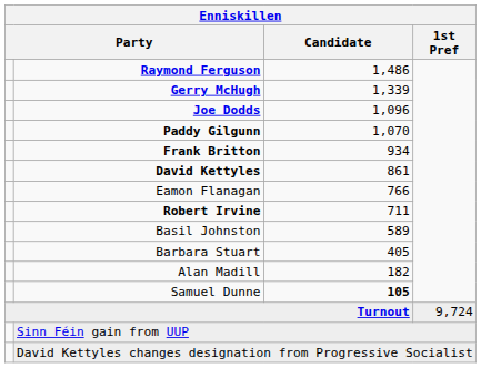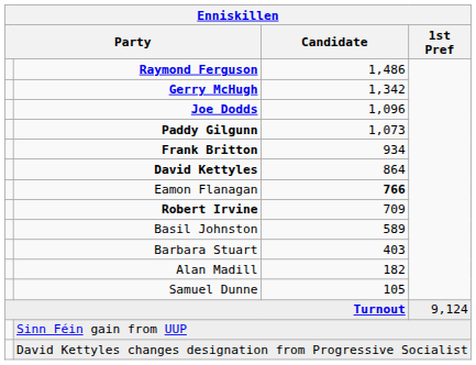 <table class="wikitable">
 <tr>
 <th colspan="4" align="center"><a href='#'>Enniskillen</a></th>
 </tr>
 <tr>
 <th colspan="2" align="center" width=200>Party</th>
 <th width=150>Candidate</th>
 <th width=60>1st Pref</th>
 </tr>
 <tr>
 <td></td>
 <td align="right"><strong><a href='#'>Raymond Ferguson</a></strong></td>
 <td align="right">1,486</td>
 </tr>
 <tr>
 <td></td>
 <td align="right"><strong><a href='#'>Gerry McHugh</a></strong></td>
-<td align="right">1,339</td>
+<td align="right">1,342</td>
 </tr>
 <tr>
 <td></td>
 <td align="right"><strong><a href='#'>Joe Dodds</a></strong></td>
 <td align="right">1,096</td>
 </tr>
 <tr>
 <td></td>
 <td align="right"><strong>Paddy Gilgunn</strong></td>
-<td align="right">1,070</td>
+<td align="right">1,073</td>
 </tr>
 <tr>
 <td></td>
 <td align="right"><strong>Frank Britton</strong></td>
 <td align="right">934</td>
 </tr>
 <tr>
 <td></td>
 <td align="right"><strong>David Kettyles</strong></td>
-<td align="right">861</td>
+<td align="right">864</td>
 </tr>
 <tr>
 <td></td>
 <td align="right">Eamon Flanagan</td>
-<td align="right">766</td>
+<td align="right"><strong>766</strong></td>
 </tr>
 <tr>
 <td></td>
 <td align="right"><strong>Robert Irvine</strong></td>
-<td align="right">711</td>
+<td align="right">709</td>
 </tr>
 <tr>
 <td></td>
 <td align="right">Basil Johnston</td>
 <td align="right">589</td>
 </tr>
 <tr>
 <td></td>
 <td align="right">Barbara Stuart</td>
-<td align="right">405</td>
+<td align="right">403</td>
 </tr>
 <tr>
 <td></td>
 <td align="right">Alan Madill</td>
 <td align="right">182</td>
 </tr>
 <tr>
 <td></td>
 <td align="right">Samuel Dunne</td>
-<td align="right"><strong>105</strong></td>
+<td align="right">105</td>
 </tr>
 <tr bgcolor="EEEEEE">
 <td colspan=3 align="right"><strong><a href='#'>Turnout</a></strong></td>
-<td align="right">9,724</td>
+<td align="right">9,124</td>
 </tr>
 <tr>
 <td bgcolor=></td>
 <td colspan=3 bgcolor="EEEEEE"><a href='#'>Sinn Féin</a> gain from <a href='#'>UUP</a></td>
 </tr>
 <tr>
 <td bgcolor=></td>
 <td colspan=3 bgcolor="EEEEEE">David Kettyles changes designation from Progressive Socialist</td>
 </tr>
 </table>
